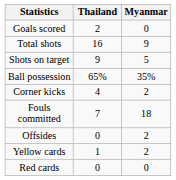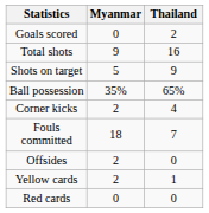 <table class="wikitable" style="margin:1em auto; text-align:center;">
 <tr>
 <th scope=col width=100>Statistics</th>
+<th scope=col width=70>Myanmar</th>
 <th scope=col width=70>Thailand</th>
-<th scope=col width=70>Myanmar</th>
 </tr>
 <tr>
 <td>Goals scored</td>
+<td>0</td>
+<td>2</td>
+</tr>
+<tr>
+<td>Total shots</td>
+<td>9</td>
+<td>16</td>
+</tr>
+<tr>
+<td>Shots on target</td>
+<td>5</td>
+<td>9</td>
+</tr>
+<tr>
+<td>Ball possession</td>
+<td>35%</td>
+<td>65%</td>
+</tr>
+<tr>
+<td>Corner kicks</td>
+<td>2</td>
+<td>4</td>
+</tr>
+<tr>
+<td>Fouls committed</td>
+<td>18</td>
+<td>7</td>
+</tr>
+<tr>
+<td>Offsides</td>
 <td>2</td>
 <td>0</td>
 </tr>
 <tr>
-<td>Total shots</td>
-<td>16</td>
-<td>9</td>
-</tr>
-<tr>
-<td>Shots on target</td>
-<td>9</td>
-<td>5</td>
-</tr>
-<tr>
-<td>Ball possession</td>
-<td>65%</td>
-<td>35%</td>
-</tr>
-<tr>
-<td>Corner kicks</td>
-<td>4</td>
+<td>Yellow cards</td>
 <td>2</td>
-</tr>
-<tr>
-<td>Fouls committed</td>
-<td>7</td>
-<td>18</td>
-</tr>
-<tr>
-<td>Offsides</td>
-<td>0</td>
-<td>2</td>
-</tr>
-<tr>
-<td>Yellow cards</td>
 <td>1</td>
-<td>2</td>
 </tr>
 <tr>
 <td>Red cards</td>
 <td>0</td>
 <td>0</td>
 </tr>
 </table>
